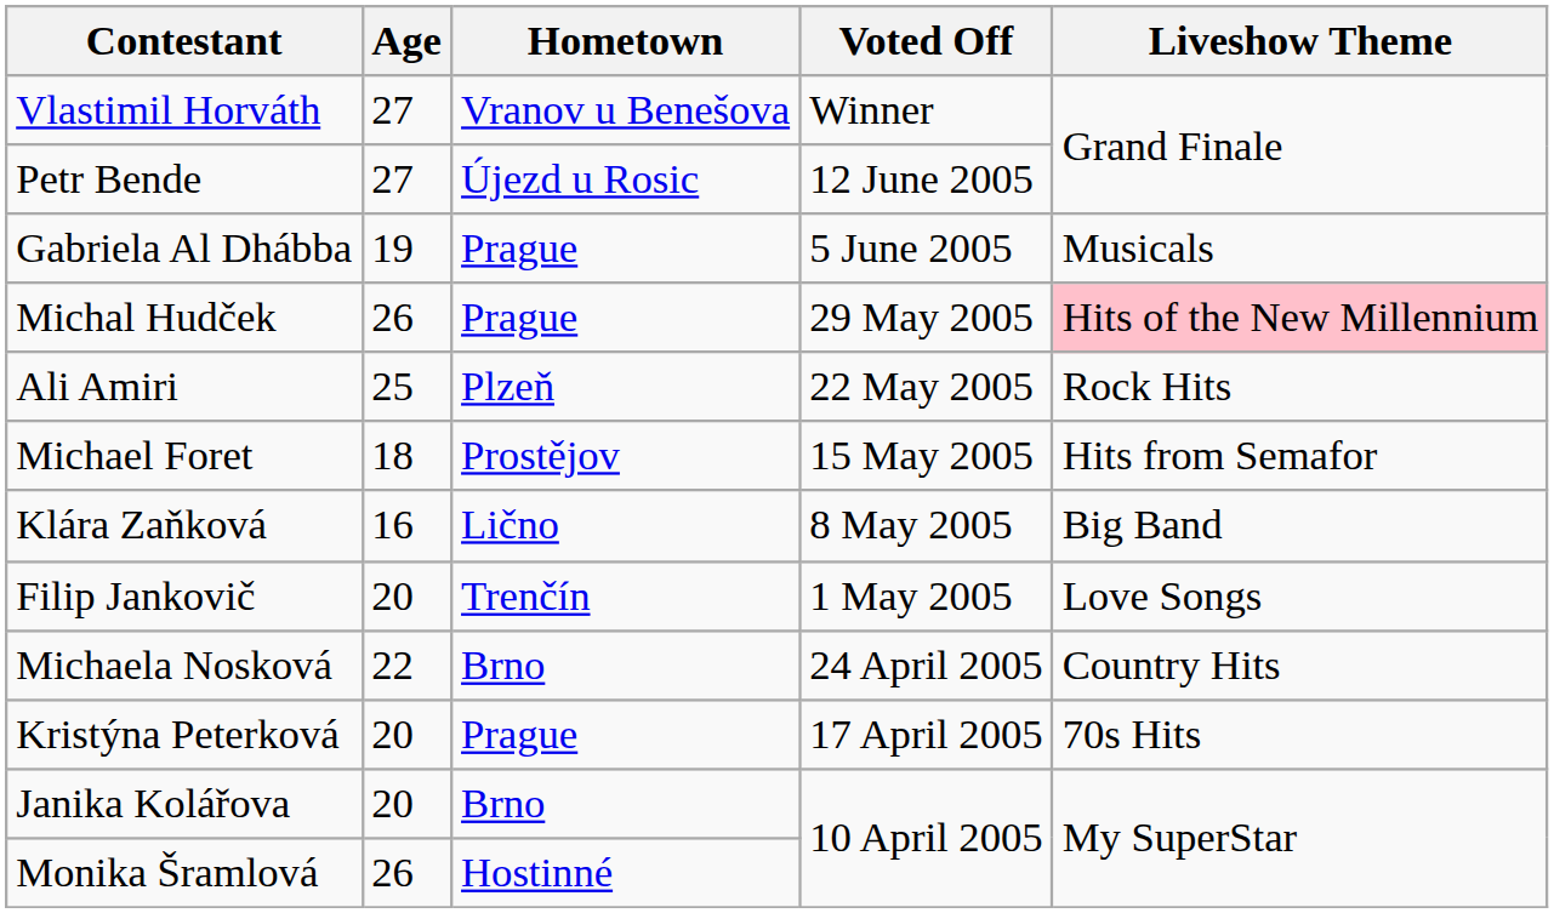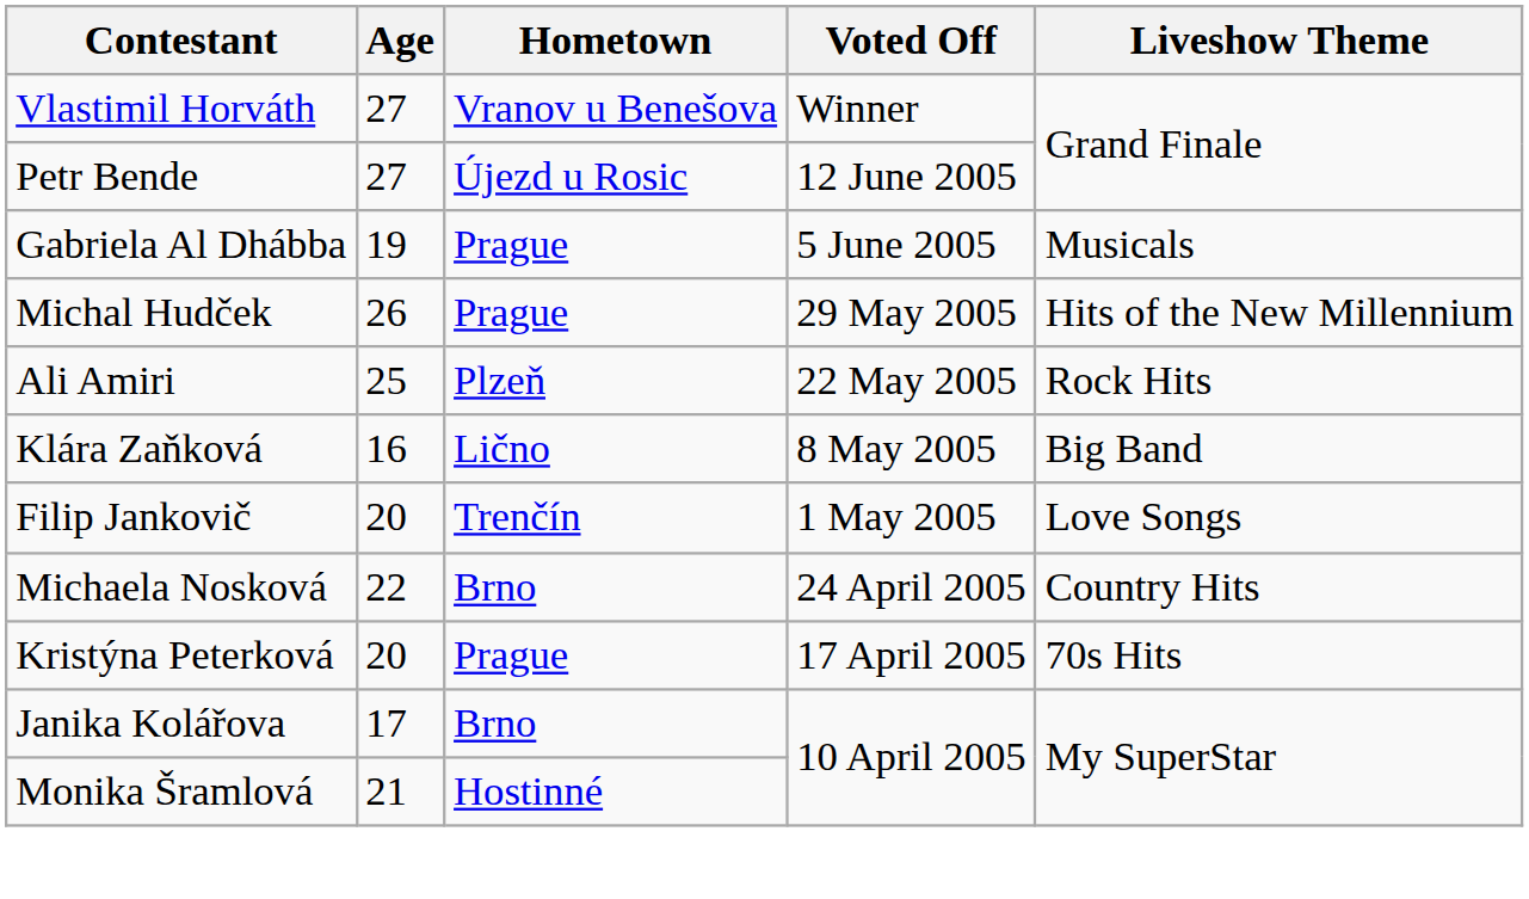 <table class="wikitable" style="font-size:95%;">
 <tr>
 <th>Contestant</th>
 <th>Age</th>
 <th>Hometown</th>
 <th>Voted Off</th>
 <th>Liveshow Theme</th>
 </tr>
 <tr>
 <td><a href='#'>Vlastimil Horváth</a></td>
 <td>27</td>
 <td><a href='#'>Vranov u Benešova</a></td>
 <td>Winner</td>
 <td rowspan="2">Grand Finale</td>
 </tr>
 <tr>
 <td>Petr Bende</td>
 <td>27</td>
 <td><a href='#'>Újezd u Rosic</a></td>
 <td>12 June 2005</td>
 </tr>
 <tr>
 <td>Gabriela Al Dhábba</td>
 <td>19</td>
 <td><a href='#'>Prague</a></td>
 <td>5 June 2005</td>
 <td>Musicals</td>
 </tr>
 <tr>
 <td>Michal Hudček</td>
 <td>26</td>
 <td><a href='#'>Prague</a></td>
 <td>29 May 2005</td>
-<td style="background: pink;">Hits of the New Millennium</td>
+<td>Hits of the New Millennium</td>
 </tr>
 <tr>
 <td>Ali Amiri</td>
 <td>25</td>
 <td><a href='#'>Plzeň</a></td>
 <td>22 May 2005</td>
 <td>Rock Hits</td>
-</tr>
-<tr>
-<td>Michael Foret</td>
-<td>18</td>
-<td><a href='#'>Prostějov</a></td>
-<td>15 May 2005</td>
-<td>Hits from Semafor</td>
 </tr>
 <tr>
 <td>Klára Zaňková</td>
 <td>16</td>
 <td><a href='#'>Lično</a></td>
 <td>8 May 2005</td>
 <td>Big Band</td>
 </tr>
 <tr>
 <td>Filip Jankovič</td>
 <td>20</td>
 <td><a href='#'>Trenčín</a></td>
 <td>1 May 2005</td>
 <td>Love Songs</td>
 </tr>
 <tr>
 <td>Michaela Nosková</td>
 <td>22</td>
 <td><a href='#'>Brno</a></td>
 <td>24 April 2005</td>
 <td>Country Hits</td>
 </tr>
 <tr>
 <td>Kristýna Peterková</td>
 <td>20</td>
 <td><a href='#'>Prague</a></td>
 <td>17 April 2005</td>
 <td>70s Hits</td>
 </tr>
 <tr>
 <td>Janika Kolářova</td>
-<td>20</td>
+<td>17</td>
 <td><a href='#'>Brno</a></td>
 <td rowspan="2">10 April 2005</td>
 <td rowspan="2">My SuperStar</td>
 </tr>
 <tr>
 <td>Monika Šramlová</td>
-<td>26</td>
+<td>21</td>
 <td><a href='#'>Hostinné</a></td>
 </tr>
 </table>
